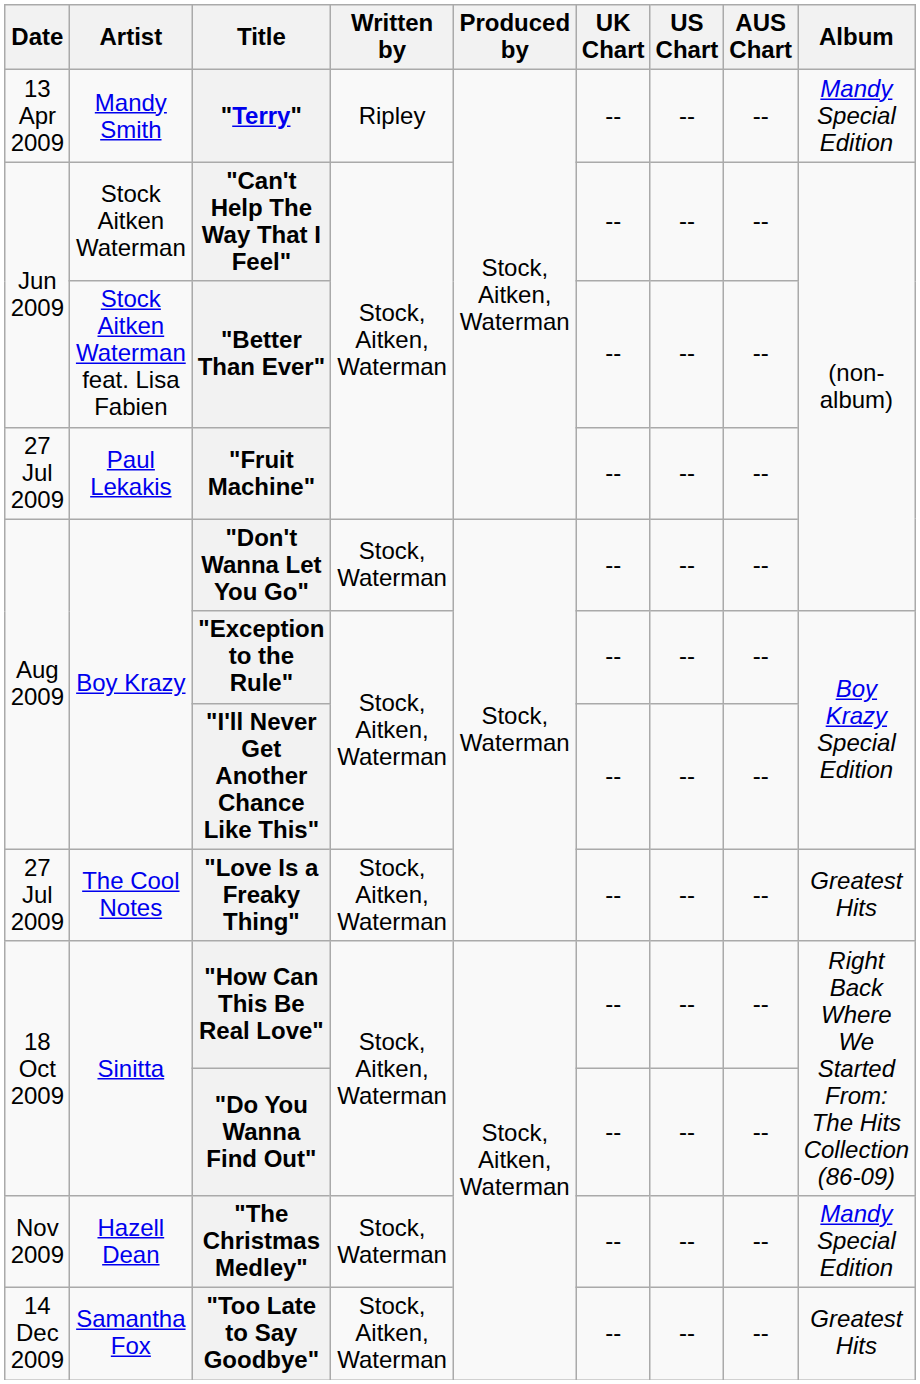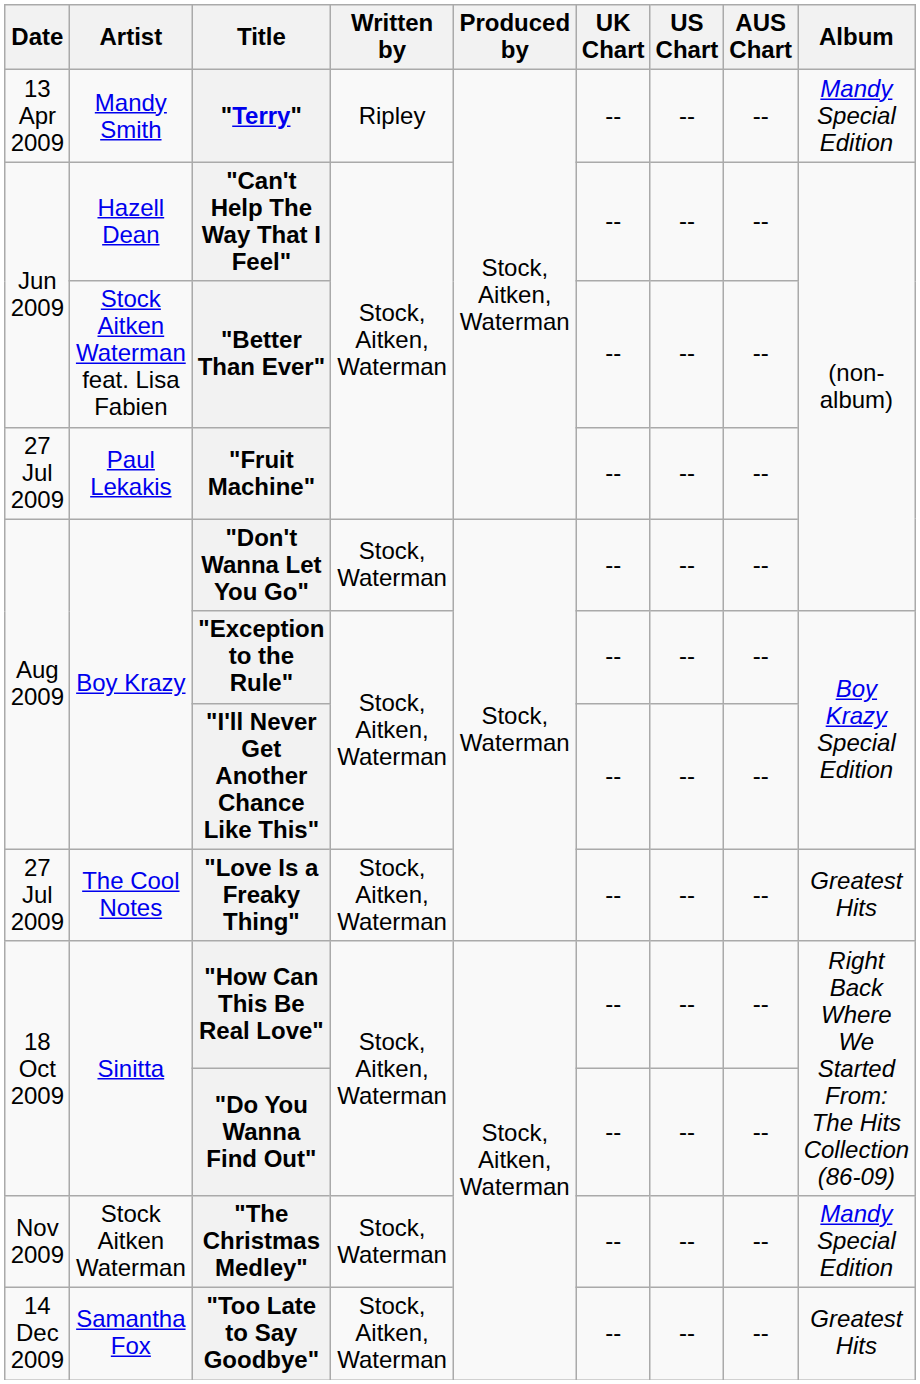 <table class="wikitable plainrowheaders" style="text-align:center;">
 <tr>
 <th scope="col" style="width:6em;">Date</th>
 <th scope="col" style="width:10em;">Artist</th>
 <th scope="col" style="width:16em;">Title</th>
 <th scope="col" style="width:12em;">Written by</th>
 <th scope="col" style="width:12em;">Produced by</th>
 <th scope="col" style="width:1em;">UK Chart</th>
 <th scope="col" style="width:1em;">US Chart</th>
 <th scope="col" style="width:1em;">AUS Chart</th>
 <th scope="col" style="width:11em;">Album</th>
 </tr>
 <tr>
 <td>13 Apr 2009</td>
 <td><a href='#'>Mandy Smith</a></td>
 <th scope="row">"<a href='#'>Terry</a>"</th>
 <td>Ripley</td>
 <td rowspan="4">Stock, Aitken, Waterman</td>
 <td>--</td>
 <td>--</td>
 <td>--</td>
 <td><em><a href='#'>Mandy</a> Special Edition</em></td>
 </tr>
 <tr>
 <td rowspan="2">Jun 2009</td>
-<td>Stock Aitken Waterman</td>
+<td><a href='#'>Hazell Dean</a></td>
 <th scope="row">"Can't Help The Way That I Feel"</th>
 <td rowspan="3">Stock, Aitken, Waterman</td>
 <td>--</td>
 <td>--</td>
 <td>--</td>
 <td rowspan="4">(non-album)</td>
 </tr>
 <tr>
 <td><a href='#'>Stock Aitken Waterman</a> feat. Lisa Fabien</td>
 <th scope="row">"Better Than Ever"</th>
 <td>--</td>
 <td>--</td>
 <td>--</td>
 </tr>
 <tr>
 <td>27 Jul 2009</td>
 <td><a href='#'>Paul Lekakis</a></td>
 <th scope="row">"Fruit Machine"</th>
 <td>--</td>
 <td>--</td>
 <td>--</td>
 </tr>
 <tr>
 <td rowspan="3">Aug 2009</td>
 <td rowspan="3"><a href='#'>Boy Krazy</a></td>
 <th scope="row">"Don't Wanna Let You Go"</th>
 <td>Stock, Waterman</td>
 <td rowspan="4">Stock, Waterman</td>
 <td>--</td>
 <td>--</td>
 <td>--</td>
 </tr>
 <tr>
 <th scope="row">"Exception to the Rule"</th>
 <td rowspan="2">Stock, Aitken, Waterman</td>
 <td>--</td>
 <td>--</td>
 <td>--</td>
 <td rowspan="2"><em><a href='#'>Boy Krazy</a> Special Edition</em></td>
 </tr>
 <tr>
 <th scope="row">"I'll Never Get Another Chance Like This"</th>
 <td>--</td>
 <td>--</td>
 <td>--</td>
 </tr>
 <tr>
 <td>27 Jul 2009</td>
 <td><a href='#'>The Cool Notes</a></td>
 <th scope="row">"Love Is a Freaky Thing"</th>
 <td>Stock, Aitken, Waterman</td>
 <td>--</td>
 <td>--</td>
 <td>--</td>
 <td><em>Greatest Hits</em></td>
 </tr>
 <tr>
 <td rowspan="2">18 Oct 2009</td>
 <td rowspan="2"><a href='#'>Sinitta</a></td>
 <th scope="row">"How Can This Be Real Love"</th>
 <td rowspan="2">Stock, Aitken, Waterman</td>
 <td rowspan="4">Stock, Aitken, Waterman</td>
 <td>--</td>
 <td>--</td>
 <td>--</td>
 <td rowspan="2"><em>Right Back Where We Started From: The Hits Collection (86-09)</em></td>
 </tr>
 <tr>
 <th scope="row">"Do You Wanna Find Out"</th>
 <td>--</td>
 <td>--</td>
 <td>--</td>
 </tr>
 <tr>
 <td>Nov 2009</td>
-<td><a href='#'>Hazell Dean</a></td>
+<td>Stock Aitken Waterman</td>
 <th scope="row">"The Christmas Medley"</th>
 <td>Stock, Waterman</td>
 <td>--</td>
 <td>--</td>
 <td>--</td>
 <td><em><a href='#'>Mandy</a> Special Edition</em></td>
 </tr>
 <tr>
 <td>14 Dec 2009</td>
 <td><a href='#'>Samantha Fox</a></td>
 <th scope="row">"Too Late to Say Goodbye"</th>
 <td>Stock, Aitken, Waterman</td>
 <td>--</td>
 <td>--</td>
 <td>--</td>
 <td><em>Greatest Hits</em></td>
 </tr>
 </table>
